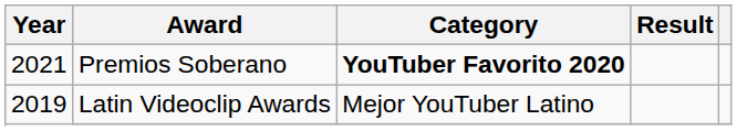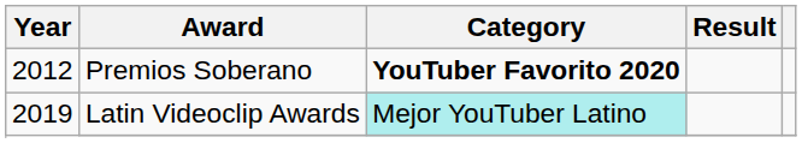 <table class="wikitable">
 <tr>
 <th>Year</th>
 <th>Award</th>
 <th>Category</th>
 <th>Result</th>
 <th></th>
 </tr>
 <tr>
-<td>2021</td>
+<td>2012</td>
 <td>Premios Soberano</td>
 <td><strong>YouTuber Favorito 2020</strong></td>
 <td></td>
 <td></td>
 </tr>
 <tr>
 <td rowspan="2">2019</td>
 <td>Latin Videoclip Awards</td>
-<td>Mejor YouTuber Latino</td>
+<td style="background: paleturquoise;">Mejor YouTuber Latino</td>
 <td></td>
 <td></td>
 </tr>
 <tr>
 </tr>
 </table>
